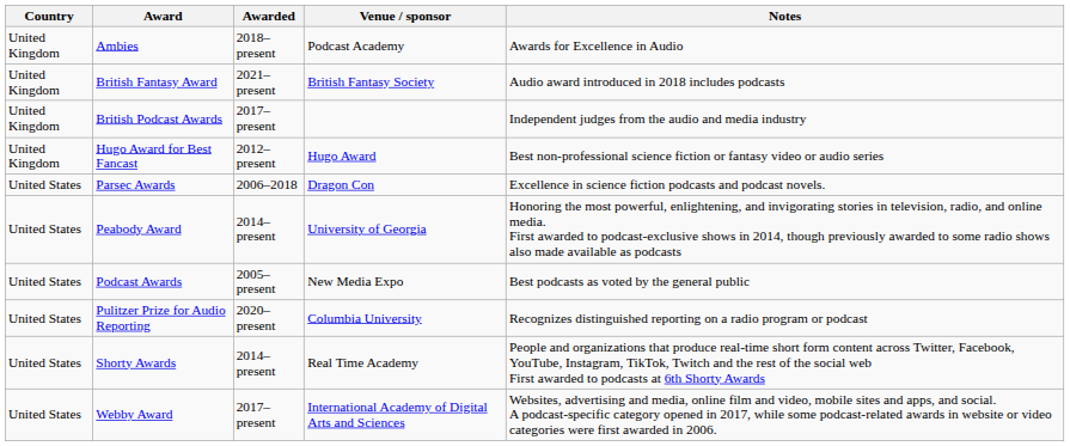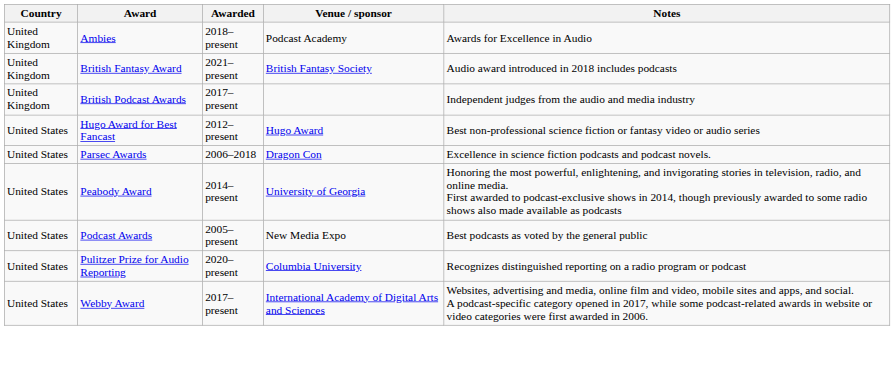 <table class="wikitable sortable">
 <tr>
 <th style="width:6em;">Country</th>
 <th>Award</th>
 <th>Awarded</th>
 <th>Venue / sponsor</th>
 <th>Notes</th>
 </tr>
 <tr>
 <td>United Kingdom</td>
 <td><a href='#'>Ambies</a></td>
 <td>2018–present</td>
 <td>Podcast Academy</td>
 <td>Awards for Excellence in Audio</td>
 </tr>
 <tr>
 <td>United Kingdom</td>
 <td><a href='#'>British Fantasy Award</a></td>
 <td>2021–present</td>
 <td><a href='#'>British Fantasy Society</a></td>
 <td>Audio award introduced in 2018 includes podcasts</td>
 </tr>
 <tr>
 <td>United Kingdom</td>
 <td><a href='#'>British Podcast Awards</a></td>
 <td>2017–present</td>
 <td></td>
 <td>Independent judges from the audio and media industry</td>
 </tr>
 <tr>
-<td>United Kingdom</td>
+<td>United States</td>
 <td><a href='#'>Hugo Award for Best Fancast</a></td>
 <td>2012–present</td>
 <td><a href='#'>Hugo Award</a></td>
 <td>Best non-professional science fiction or fantasy video or audio series</td>
 </tr>
 <tr>
 <td>United States</td>
 <td><a href='#'>Parsec Awards</a></td>
 <td>2006–2018</td>
 <td><a href='#'>Dragon Con</a></td>
 <td>Excellence in science fiction podcasts and podcast novels.</td>
 </tr>
 <tr>
 <td>United States</td>
 <td><a href='#'>Peabody Award</a></td>
 <td>2014–present</td>
 <td><a href='#'>University of Georgia</a></td>
 <td>Honoring the most powerful, enlightening, and invigorating stories in television, radio, and online media. <br>First awarded to podcast-exclusive shows in 2014, though previously awarded to some radio shows also made available as podcasts</td>
 </tr>
 <tr>
 <td>United States</td>
 <td><a href='#'>Podcast Awards</a></td>
 <td>2005–present</td>
 <td>New Media Expo</td>
 <td>Best podcasts as voted by the general public</td>
 </tr>
 <tr>
 <td>United States</td>
 <td><a href='#'>Pulitzer Prize for Audio Reporting</a></td>
 <td>2020–present</td>
 <td><a href='#'>Columbia University</a></td>
 <td>Recognizes distinguished reporting on a radio program or podcast</td>
 </tr>
 <tr>
 <td>United States</td>
-<td><a href='#'>Shorty Awards</a></td>
-<td>2014–present</td>
-<td>Real Time Academy</td>
-<td>People and organizations that produce real-time short form content across Twitter, Facebook, YouTube, Instagram, TikTok, Twitch and the rest of the social web <br>First awarded to podcasts at <a href='#'>6th Shorty Awards</a></td>
-</tr>
-<tr>
-<td>United States</td>
 <td><a href='#'>Webby Award</a></td>
 <td>2017–present</td>
 <td><a href='#'>International Academy of Digital Arts and Sciences</a></td>
 <td>Websites, advertising and media, online film and video, mobile sites and apps, and social.<br>A podcast-specific category opened in 2017, while some podcast-related awards in website or video categories were first awarded in 2006.</td>
 </tr>
 </table>
